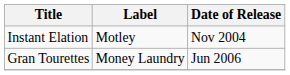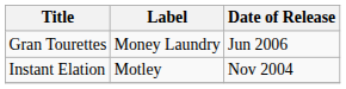 <table class="wikitable">
 <tr>
 <th><strong>Title</strong></th>
 <th><strong>Label</strong></th>
 <th><strong>Date of Release</strong></th>
 </tr>
 <tr>
+<td>Gran Tourettes</td>
+<td>Money Laundry</td>
+<td>Jun 2006</td>
+</tr>
+<tr>
 <td>Instant Elation</td>
 <td>Motley</td>
 <td>Nov 2004</td>
 </tr>
 <tr>
-<td>Gran Tourettes</td>
-<td>Money Laundry</td>
-<td>Jun 2006</td>
-</tr>
-<tr>
 </tr>
 </table>
